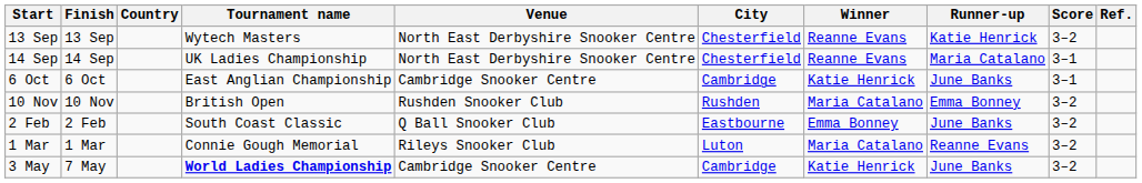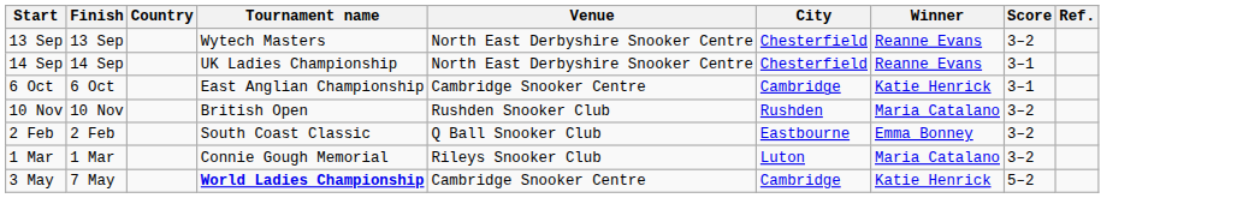 <table class="wikitable sortable" style="font-size: 85%">
 <tr>
 <th>Start</th>
 <th>Finish</th>
 <th>Country</th>
 <th>Tournament name</th>
 <th>Venue</th>
 <th>City</th>
 <th>Winner</th>
-<th>Runner-up</th>
 <th>Score</th>
 <th>Ref.</th>
 </tr>
 <tr>
 <td>13 Sep</td>
 <td>13 Sep</td>
 <td></td>
 <td>Wytech Masters</td>
 <td>North East Derbyshire Snooker Centre</td>
 <td><a href='#'>Chesterfield</a></td>
 <td> <a href='#'>Reanne Evans</a></td>
-<td> <a href='#'>Katie Henrick</a></td>
 <td>3–2</td>
 <td></td>
 </tr>
 <tr>
 <td>14 Sep</td>
 <td>14 Sep</td>
 <td></td>
 <td>UK Ladies Championship</td>
 <td>North East Derbyshire Snooker Centre</td>
 <td><a href='#'>Chesterfield</a></td>
 <td> <a href='#'>Reanne Evans</a></td>
-<td> <a href='#'>Maria Catalano</a></td>
 <td>3–1</td>
 <td></td>
 </tr>
 <tr>
 <td>6 Oct</td>
 <td>6 Oct</td>
 <td></td>
 <td>East Anglian Championship</td>
 <td>Cambridge Snooker Centre</td>
 <td><a href='#'>Cambridge</a></td>
 <td> <a href='#'>Katie Henrick</a></td>
-<td> <a href='#'>June Banks</a></td>
 <td>3–1</td>
 <td></td>
 </tr>
 <tr>
 <td>10 Nov</td>
 <td>10 Nov</td>
 <td></td>
 <td>British Open</td>
 <td>Rushden Snooker Club</td>
 <td><a href='#'>Rushden</a></td>
 <td> <a href='#'>Maria Catalano</a></td>
-<td> <a href='#'>Emma Bonney</a></td>
 <td>3–2</td>
 <td></td>
 </tr>
 <tr>
 <td>2 Feb</td>
 <td>2 Feb</td>
 <td></td>
 <td>South Coast Classic</td>
 <td>Q Ball Snooker Club</td>
 <td><a href='#'>Eastbourne</a></td>
 <td> <a href='#'>Emma Bonney</a></td>
-<td> <a href='#'>June Banks</a></td>
 <td>3–2</td>
 <td></td>
 </tr>
 <tr>
 <td>1 Mar</td>
 <td>1 Mar</td>
 <td></td>
 <td>Connie Gough Memorial</td>
 <td>Rileys Snooker Club</td>
 <td><a href='#'>Luton</a></td>
 <td> <a href='#'>Maria Catalano</a></td>
-<td> <a href='#'>Reanne Evans</a></td>
 <td>3–2</td>
 <td></td>
 </tr>
 <tr>
 <td>3 May</td>
 <td>7 May</td>
 <td></td>
 <td><strong><a href='#'>World Ladies Championship</a></strong></td>
 <td>Cambridge Snooker Centre</td>
 <td><a href='#'>Cambridge</a></td>
 <td> <a href='#'>Katie Henrick</a></td>
-<td> <a href='#'>June Banks</a></td>
-<td>3–2</td>
+<td>5–2</td>
 <td></td>
 </tr>
 </table>
